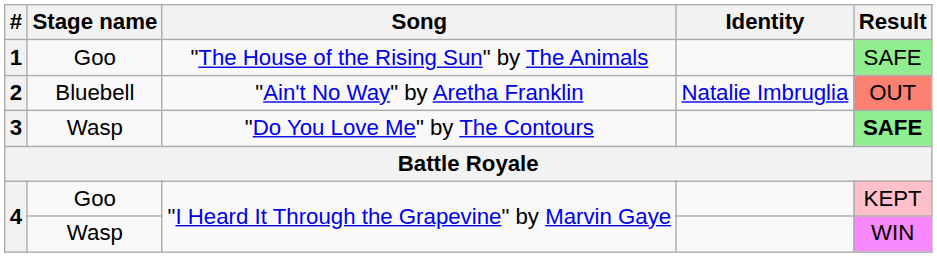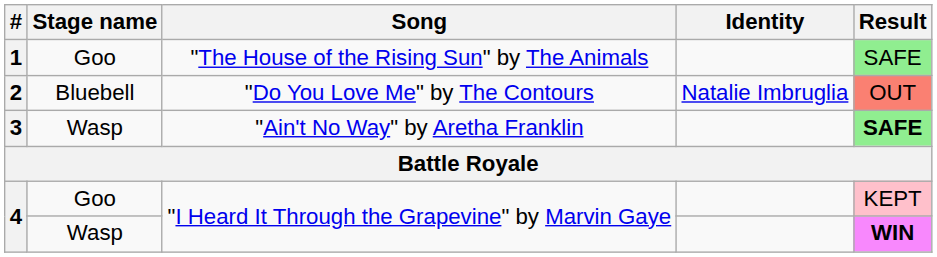 <table class="wikitable plainrowheaders" style="text-align: center;">
 <tr>
 <th>#</th>
 <th>Stage name</th>
 <th>Song</th>
 <th>Identity</th>
 <th>Result</th>
 </tr>
 <tr>
 <th>1</th>
 <td>Goo</td>
 <td>"<a href='#'>The House of the Rising Sun</a>" by <a href='#'>The Animals</a></td>
 <td></td>
 <td bgcolor=lightgreen>SAFE</td>
 </tr>
 <tr>
 <th>2</th>
 <td>Bluebell</td>
-<td>"<a href='#'>Ain't No Way</a>" by <a href='#'>Aretha Franklin</a></td>
+<td>"<a href='#'>Do You Love Me</a>" by <a href='#'>The Contours</a></td>
 <td><a href='#'>Natalie Imbruglia</a></td>
 <td bgcolor="salmon">OUT</td>
 </tr>
 <tr>
 <th>3</th>
 <td>Wasp</td>
-<td>"<a href='#'>Do You Love Me</a>" by <a href='#'>The Contours</a></td>
+<td>"<a href='#'>Ain't No Way</a>" by <a href='#'>Aretha Franklin</a></td>
 <td></td>
 <td bgcolor=lightgreen><strong>SAFE</strong></td>
 </tr>
 <tr>
 <th colspan="5">Battle Royale</th>
 </tr>
 <tr>
 <th rowspan=4>4</th>
 <td>Goo</td>
 <td rowspan="2">"<a href='#'>I Heard It Through the Grapevine</a>" by <a href='#'>Marvin Gaye</a></td>
 <td></td>
 <td bgcolor=pink>KEPT</td>
 </tr>
 <tr>
 <td>Wasp</td>
 <td></td>
-<td bgcolor="#F888FD">WIN</td>
+<td bgcolor="#F888FD"><strong>WIN</strong></td>
 </tr>
 </table>
